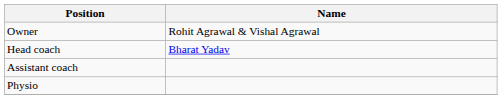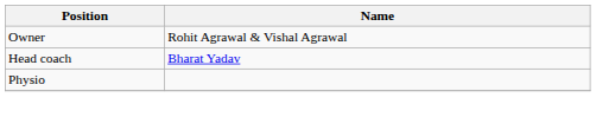 <table class="wikitable"  style="font-size:100%; width:55%;">
 <tr>
 <th style=" text-align:center;">Position</th>
 <th style=" text-align:center;">Name</th>
 </tr>
 <tr>
 <td>Owner</td>
 <td>Rohit Agrawal & Vishal Agrawal</td>
 </tr>
 <tr>
 <td>Head coach</td>
 <td> <a href='#'>Bharat Yadav</a></td>
 </tr>
 <tr>
-<td>Assistant coach</td>
-<td></td>
-</tr>
-<tr>
 <td>Physio</td>
 <td></td>
 </tr>
 <tr>
 </tr>
 </table>
